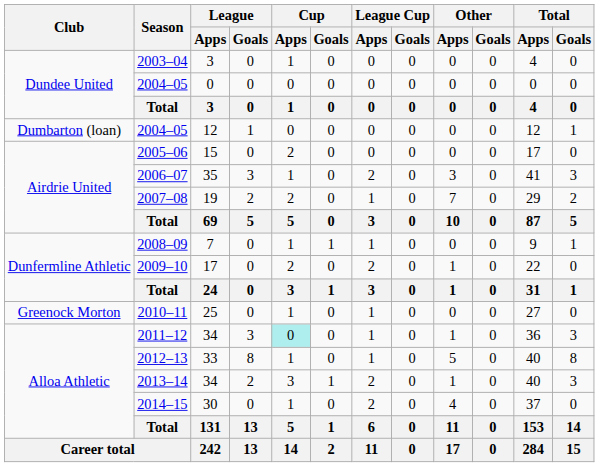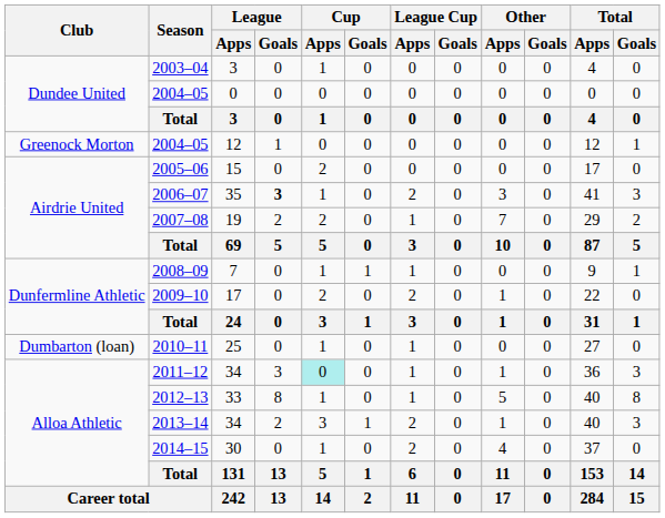 <table class="wikitable" style="text-align: center;">
 <tr>
 <th rowspan="2">Club</th>
 <th rowspan="2">Season</th>
 <th colspan="2">League</th>
 <th colspan="2">Cup</th>
 <th colspan="2">League Cup</th>
 <th colspan="2">Other</th>
 <th colspan="2">Total</th>
 </tr>
 <tr>
 <th>Apps</th>
 <th>Goals</th>
 <th>Apps</th>
 <th>Goals</th>
 <th>Apps</th>
 <th>Goals</th>
 <th>Apps</th>
 <th>Goals</th>
 <th>Apps</th>
 <th>Goals</th>
 </tr>
 <tr>
 <td rowspan="3"><a href='#'>Dundee United</a></td>
 <td><a href='#'>2003–04</a></td>
 <td>3</td>
 <td>0</td>
 <td>1</td>
 <td>0</td>
 <td>0</td>
 <td>0</td>
 <td>0</td>
 <td>0</td>
 <td>4</td>
 <td>0</td>
 </tr>
 <tr>
 <td><a href='#'>2004–05</a></td>
 <td>0</td>
 <td>0</td>
 <td>0</td>
 <td>0</td>
 <td>0</td>
 <td>0</td>
 <td>0</td>
 <td>0</td>
 <td>0</td>
 <td>0</td>
 </tr>
 <tr>
 <th>Total</th>
 <th>3</th>
 <th>0</th>
 <th>1</th>
 <th>0</th>
 <th>0</th>
 <th>0</th>
 <th>0</th>
 <th>0</th>
 <th>4</th>
 <th>0</th>
 </tr>
 <tr>
-<td rowspan="1"><a href='#'>Dumbarton</a> (loan)</td>
+<td rowspan="1"><a href='#'>Greenock Morton</a></td>
 <td><a href='#'>2004–05</a></td>
 <td>12</td>
 <td>1</td>
 <td>0</td>
 <td>0</td>
 <td>0</td>
 <td>0</td>
 <td>0</td>
 <td>0</td>
 <td>12</td>
 <td>1</td>
 </tr>
 <tr>
 <td rowspan="4" valign="center"><a href='#'>Airdrie United</a></td>
 <td><a href='#'>2005–06</a></td>
 <td>15</td>
 <td>0</td>
 <td>2</td>
 <td>0</td>
 <td>0</td>
 <td>0</td>
 <td>0</td>
 <td>0</td>
 <td>17</td>
 <td>0</td>
 </tr>
 <tr>
 <td><a href='#'>2006–07</a></td>
 <td>35</td>
-<td>3</td>
+<td><strong>3</strong></td>
 <td>1</td>
 <td>0</td>
 <td>2</td>
 <td>0</td>
 <td>3</td>
 <td>0</td>
 <td>41</td>
 <td>3</td>
 </tr>
 <tr>
 <td><a href='#'>2007–08</a></td>
 <td>19</td>
 <td>2</td>
 <td>2</td>
 <td>0</td>
 <td>1</td>
 <td>0</td>
 <td>7</td>
 <td>0</td>
 <td>29</td>
 <td>2</td>
 </tr>
 <tr>
 <th>Total</th>
 <th>69</th>
 <th>5</th>
 <th>5</th>
 <th>0</th>
 <th>3</th>
 <th>0</th>
 <th>10</th>
 <th>0</th>
 <th>87</th>
 <th>5</th>
 </tr>
 <tr>
 <td rowspan="3"><a href='#'>Dunfermline Athletic</a></td>
 <td><a href='#'>2008–09</a></td>
 <td>7</td>
 <td>0</td>
 <td>1</td>
 <td>1</td>
 <td>1</td>
 <td>0</td>
 <td>0</td>
 <td>0</td>
 <td>9</td>
 <td>1</td>
 </tr>
 <tr>
 <td><a href='#'>2009–10</a></td>
 <td>17</td>
 <td>0</td>
 <td>2</td>
 <td>0</td>
 <td>2</td>
 <td>0</td>
 <td>1</td>
 <td>0</td>
 <td>22</td>
 <td>0</td>
 </tr>
 <tr>
 <th>Total</th>
 <th>24</th>
 <th>0</th>
 <th>3</th>
 <th>1</th>
 <th>3</th>
 <th>0</th>
 <th>1</th>
 <th>0</th>
 <th>31</th>
 <th>1</th>
 </tr>
 <tr>
-<td rowspan="1"><a href='#'>Greenock Morton</a></td>
+<td rowspan="1"><a href='#'>Dumbarton</a> (loan)</td>
 <td><a href='#'>2010–11</a></td>
 <td>25</td>
 <td>0</td>
 <td>1</td>
 <td>0</td>
 <td>1</td>
 <td>0</td>
 <td>0</td>
 <td>0</td>
 <td>27</td>
 <td>0</td>
 </tr>
 <tr>
 <td rowspan="5"><a href='#'>Alloa Athletic</a></td>
 <td><a href='#'>2011–12</a></td>
 <td>34</td>
 <td>3</td>
 <td style="background: paleturquoise;">0</td>
 <td>0</td>
 <td>1</td>
 <td>0</td>
 <td>1</td>
 <td>0</td>
 <td>36</td>
 <td>3</td>
 </tr>
 <tr>
 <td><a href='#'>2012–13</a></td>
 <td>33</td>
 <td>8</td>
 <td>1</td>
 <td>0</td>
 <td>1</td>
 <td>0</td>
 <td>5</td>
 <td>0</td>
 <td>40</td>
 <td>8</td>
 </tr>
 <tr>
 <td><a href='#'>2013–14</a></td>
 <td>34</td>
 <td>2</td>
 <td>3</td>
 <td>1</td>
 <td>2</td>
 <td>0</td>
 <td>1</td>
 <td>0</td>
 <td>40</td>
 <td>3</td>
 </tr>
 <tr>
 <td><a href='#'>2014–15</a></td>
 <td>30</td>
 <td>0</td>
 <td>1</td>
 <td>0</td>
 <td>2</td>
 <td>0</td>
 <td>4</td>
 <td>0</td>
 <td>37</td>
 <td>0</td>
 </tr>
 <tr>
 <th>Total</th>
 <th>131</th>
 <th>13</th>
 <th>5</th>
 <th>1</th>
 <th>6</th>
 <th>0</th>
 <th>11</th>
 <th>0</th>
 <th>153</th>
 <th>14</th>
 </tr>
 <tr>
 <th colspan="2">Career total</th>
 <th>242</th>
 <th>13</th>
 <th>14</th>
 <th>2</th>
 <th>11</th>
 <th>0</th>
 <th>17</th>
 <th>0</th>
 <th>284</th>
 <th>15</th>
 </tr>
 </table>
